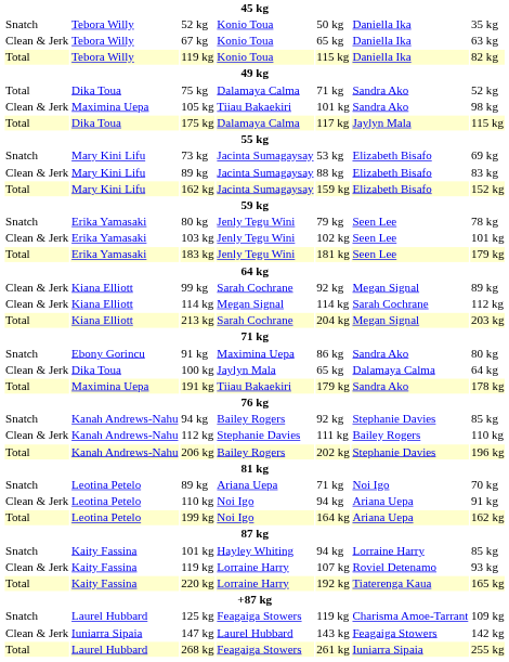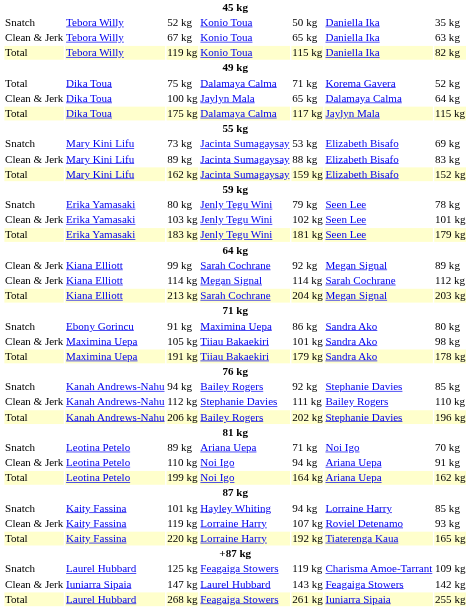 <table>
 <tr>
 <th colspan=7>45 kg</th>
 </tr>
 <tr>
 <td>Snatch</td>
 <td><a href='#'>Tebora Willy</a><br></td>
 <td>52 kg</td>
 <td><a href='#'>Konio Toua</a><br></td>
 <td>50 kg</td>
 <td><a href='#'>Daniella Ika</a><br></td>
 <td>35 kg</td>
 </tr>
 <tr>
 <td>Clean & Jerk</td>
 <td><a href='#'>Tebora Willy</a><br></td>
 <td>67 kg</td>
 <td><a href='#'>Konio Toua</a><br></td>
 <td>65 kg</td>
 <td><a href='#'>Daniella Ika</a><br></td>
 <td>63 kg</td>
 </tr>
 <tr bgcolor=ffffcc>
 <td>Total</td>
 <td><a href='#'>Tebora Willy</a><br></td>
 <td>119 kg</td>
 <td><a href='#'>Konio Toua</a><br></td>
 <td>115 kg</td>
 <td><a href='#'>Daniella Ika</a><br></td>
 <td>82 kg</td>
 </tr>
 <tr>
 <th colspan=7>49 kg</th>
 </tr>
 <tr>
 <td>Total</td>
 <td><a href='#'>Dika Toua</a><br></td>
 <td>75 kg</td>
 <td><a href='#'>Dalamaya Calma</a><br></td>
 <td>71 kg</td>
-<td><a href='#'>Sandra Ako</a><br></td>
+<td><a href='#'>Korema Gavera</a><br></td>
 <td>52 kg</td>
 </tr>
 <tr>
 <td>Clean & Jerk</td>
-<td><a href='#'>Maximina Uepa</a><br></td>
-<td>105 kg</td>
-<td><a href='#'>Tiiau Bakaekiri</a><br></td>
-<td>101 kg</td>
-<td><a href='#'>Sandra Ako</a><br></td>
-<td>98 kg</td>
+<td><a href='#'>Dika Toua</a><br></td>
+<td>100 kg</td>
+<td><a href='#'>Jaylyn Mala</a><br></td>
+<td>65 kg</td>
+<td><a href='#'>Dalamaya Calma</a><br></td>
+<td>64 kg</td>
 </tr>
 <tr bgcolor=ffffcc>
 <td>Total</td>
 <td><a href='#'>Dika Toua</a><br></td>
 <td>175 kg</td>
 <td><a href='#'>Dalamaya Calma</a><br></td>
 <td>117 kg</td>
 <td><a href='#'>Jaylyn Mala</a><br></td>
 <td>115 kg</td>
 </tr>
 <tr>
 <th colspan=7>55 kg</th>
 </tr>
 <tr>
 <td>Snatch</td>
 <td><a href='#'>Mary Kini Lifu</a><br></td>
 <td>73 kg</td>
 <td><a href='#'>Jacinta Sumagaysay</a><br></td>
 <td>53 kg</td>
 <td><a href='#'>Elizabeth Bisafo</a><br></td>
 <td>69 kg</td>
 </tr>
 <tr>
 <td>Clean & Jerk</td>
 <td><a href='#'>Mary Kini Lifu</a><br></td>
 <td>89 kg</td>
 <td><a href='#'>Jacinta Sumagaysay</a><br></td>
 <td>88 kg</td>
 <td><a href='#'>Elizabeth Bisafo</a><br></td>
 <td>83 kg</td>
 </tr>
 <tr bgcolor=ffffcc>
 <td>Total</td>
 <td><a href='#'>Mary Kini Lifu</a><br></td>
 <td>162 kg</td>
 <td><a href='#'>Jacinta Sumagaysay</a><br></td>
 <td>159 kg</td>
 <td><a href='#'>Elizabeth Bisafo</a><br></td>
 <td>152 kg</td>
 </tr>
 <tr>
 <th colspan=7>59 kg</th>
 </tr>
 <tr>
 <td>Snatch</td>
 <td><a href='#'>Erika Yamasaki</a><br></td>
 <td>80 kg</td>
 <td><a href='#'>Jenly Tegu Wini</a><br></td>
 <td>79 kg</td>
 <td><a href='#'>Seen Lee</a><br></td>
 <td>78 kg</td>
 </tr>
 <tr>
 <td>Clean & Jerk</td>
 <td><a href='#'>Erika Yamasaki</a><br></td>
 <td>103 kg</td>
 <td><a href='#'>Jenly Tegu Wini</a><br></td>
 <td>102 kg</td>
 <td><a href='#'>Seen Lee</a><br></td>
 <td>101 kg</td>
 </tr>
 <tr bgcolor=ffffcc>
 <td>Total</td>
 <td><a href='#'>Erika Yamasaki</a><br></td>
 <td>183 kg</td>
 <td><a href='#'>Jenly Tegu Wini</a><br></td>
 <td>181 kg</td>
 <td><a href='#'>Seen Lee</a><br></td>
 <td>179 kg</td>
 </tr>
 <tr>
 <th colspan=7>64 kg</th>
 </tr>
 <tr>
 <td>Clean & Jerk</td>
 <td><a href='#'>Kiana Elliott</a><br></td>
 <td>99 kg</td>
 <td><a href='#'>Sarah Cochrane</a><br></td>
 <td>92 kg</td>
 <td><a href='#'>Megan Signal</a><br></td>
 <td>89 kg</td>
 </tr>
 <tr>
 <td>Clean & Jerk</td>
 <td><a href='#'>Kiana Elliott</a><br></td>
 <td>114 kg</td>
 <td><a href='#'>Megan Signal</a><br></td>
 <td>114 kg</td>
 <td><a href='#'>Sarah Cochrane</a><br></td>
 <td>112 kg</td>
 </tr>
 <tr bgcolor=ffffcc>
 <td>Total</td>
 <td><a href='#'>Kiana Elliott</a><br></td>
 <td>213 kg</td>
 <td><a href='#'>Sarah Cochrane</a><br></td>
 <td>204 kg</td>
 <td><a href='#'>Megan Signal</a><br></td>
 <td>203 kg</td>
 </tr>
 <tr>
 <th colspan=7>71 kg</th>
 </tr>
 <tr>
 <td>Snatch</td>
 <td><a href='#'>Ebony Gorincu</a><br></td>
 <td>91 kg</td>
 <td><a href='#'>Maximina Uepa</a><br></td>
 <td>86 kg</td>
 <td><a href='#'>Sandra Ako</a><br></td>
 <td>80 kg</td>
 </tr>
 <tr>
 <td>Clean & Jerk</td>
-<td><a href='#'>Dika Toua</a><br></td>
-<td>100 kg</td>
-<td><a href='#'>Jaylyn Mala</a><br></td>
-<td>65 kg</td>
-<td><a href='#'>Dalamaya Calma</a><br></td>
-<td>64 kg</td>
+<td><a href='#'>Maximina Uepa</a><br></td>
+<td>105 kg</td>
+<td><a href='#'>Tiiau Bakaekiri</a><br></td>
+<td>101 kg</td>
+<td><a href='#'>Sandra Ako</a><br></td>
+<td>98 kg</td>
 </tr>
 <tr bgcolor=ffffcc>
 <td>Total</td>
 <td><a href='#'>Maximina Uepa</a><br></td>
 <td>191 kg</td>
 <td><a href='#'>Tiiau Bakaekiri</a><br></td>
 <td>179 kg</td>
 <td><a href='#'>Sandra Ako</a><br></td>
 <td>178 kg</td>
 </tr>
 <tr>
 <th colspan=7>76 kg</th>
 </tr>
 <tr>
 <td>Snatch</td>
 <td><a href='#'>Kanah Andrews-Nahu</a><br></td>
 <td>94 kg</td>
 <td><a href='#'>Bailey Rogers</a><br></td>
 <td>92 kg</td>
 <td><a href='#'>Stephanie Davies</a><br></td>
 <td>85 kg</td>
 </tr>
 <tr>
 <td>Clean & Jerk</td>
 <td><a href='#'>Kanah Andrews-Nahu</a><br></td>
 <td>112 kg</td>
 <td><a href='#'>Stephanie Davies</a><br></td>
 <td>111 kg</td>
 <td><a href='#'>Bailey Rogers</a><br></td>
 <td>110 kg</td>
 </tr>
 <tr bgcolor=ffffcc>
 <td>Total</td>
 <td><a href='#'>Kanah Andrews-Nahu</a><br></td>
 <td>206 kg</td>
 <td><a href='#'>Bailey Rogers</a><br></td>
 <td>202 kg</td>
 <td><a href='#'>Stephanie Davies</a><br></td>
 <td>196 kg</td>
 </tr>
 <tr>
 <th colspan=7>81 kg</th>
 </tr>
 <tr>
 <td>Snatch</td>
 <td><a href='#'>Leotina Petelo</a><br></td>
 <td>89 kg</td>
 <td><a href='#'>Ariana Uepa</a><br></td>
 <td>71 kg</td>
 <td><a href='#'>Noi Igo</a><br></td>
 <td>70 kg</td>
 </tr>
 <tr>
 <td>Clean & Jerk</td>
 <td><a href='#'>Leotina Petelo</a><br></td>
 <td>110 kg</td>
 <td><a href='#'>Noi Igo</a><br></td>
 <td>94 kg</td>
 <td><a href='#'>Ariana Uepa</a><br></td>
 <td>91 kg</td>
 </tr>
 <tr bgcolor=ffffcc>
 <td>Total</td>
 <td><a href='#'>Leotina Petelo</a><br></td>
 <td>199 kg</td>
 <td><a href='#'>Noi Igo</a><br></td>
 <td>164 kg</td>
 <td><a href='#'>Ariana Uepa</a><br></td>
 <td>162 kg</td>
 </tr>
 <tr>
 <th colspan=7>87 kg</th>
 </tr>
 <tr>
 <td>Snatch</td>
 <td><a href='#'>Kaity Fassina</a><br></td>
 <td>101 kg</td>
 <td><a href='#'>Hayley Whiting</a><br></td>
 <td>94 kg</td>
 <td><a href='#'>Lorraine Harry</a><br></td>
 <td>85 kg</td>
 </tr>
 <tr>
 <td>Clean & Jerk</td>
 <td><a href='#'>Kaity Fassina</a><br></td>
 <td>119 kg</td>
 <td><a href='#'>Lorraine Harry</a><br></td>
 <td>107 kg</td>
 <td><a href='#'>Roviel Detenamo</a><br></td>
 <td>93 kg</td>
 </tr>
 <tr bgcolor=ffffcc>
 <td>Total</td>
 <td><a href='#'>Kaity Fassina</a><br></td>
 <td>220 kg</td>
 <td><a href='#'>Lorraine Harry</a><br></td>
 <td>192 kg</td>
 <td><a href='#'>Tiaterenga Kaua</a><br></td>
 <td>165 kg</td>
 </tr>
 <tr>
 <th colspan=7>+87 kg</th>
 </tr>
 <tr>
 <td>Snatch</td>
 <td><a href='#'>Laurel Hubbard</a><br></td>
 <td>125 kg</td>
 <td><a href='#'>Feagaiga Stowers</a><br></td>
 <td>119 kg</td>
 <td><a href='#'>Charisma Amoe-Tarrant</a><br></td>
 <td>109 kg</td>
 </tr>
 <tr>
 <td>Clean & Jerk</td>
 <td><a href='#'>Iuniarra Sipaia</a><br></td>
 <td>147 kg</td>
 <td><a href='#'>Laurel Hubbard</a><br></td>
 <td>143 kg</td>
 <td><a href='#'>Feagaiga Stowers</a><br></td>
 <td>142 kg</td>
 </tr>
 <tr bgcolor=ffffcc>
 <td>Total</td>
 <td><a href='#'>Laurel Hubbard</a><br></td>
 <td>268 kg</td>
 <td><a href='#'>Feagaiga Stowers</a><br></td>
 <td>261 kg</td>
 <td><a href='#'>Iuniarra Sipaia</a><br></td>
 <td>255 kg</td>
 </tr>
 </table>
